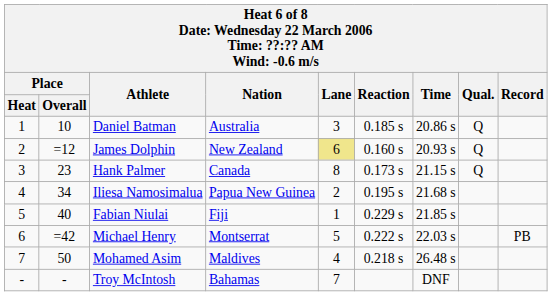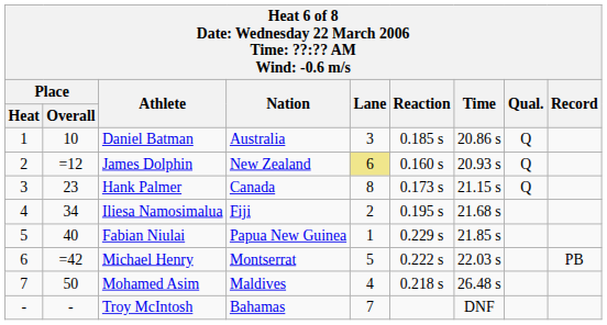 <table class="wikitable">
 <tr>
 <th colspan=9>Heat 6 of 8 <br> Date: Wednesday 22 March 2006 <br> Time: ??:?? AM <br> Wind: -0.6 m/s</th>
 </tr>
 <tr>
 <th colspan=2>Place</th>
 <th rowspan=2>Athlete</th>
 <th rowspan=2>Nation</th>
 <th rowspan=2>Lane</th>
 <th rowspan=2>Reaction</th>
 <th rowspan=2>Time</th>
 <th rowspan=2>Qual.</th>
 <th rowspan=2>Record</th>
 </tr>
 <tr>
 <th>Heat</th>
 <th>Overall</th>
 </tr>
 <tr>
 <td align="center">1</td>
 <td align="center">10</td>
 <td align="left"><a href='#'>Daniel Batman</a></td>
 <td align="left"> <a href='#'>Australia</a></td>
 <td align="center">3</td>
 <td align="center">0.185 s</td>
 <td align="center">20.86 s</td>
 <td align="center">Q</td>
 <td align="center"></td>
 </tr>
 <tr>
 <td align="center">2</td>
 <td align="center">=12</td>
 <td align="left"><a href='#'>James Dolphin</a></td>
 <td align="left"> <a href='#'>New Zealand</a></td>
 <td align="center" style="background: khaki;">6</td>
 <td align="center">0.160 s</td>
 <td align="center">20.93 s</td>
 <td align="center">Q</td>
 <td align="center"></td>
 </tr>
 <tr>
 <td align="center">3</td>
 <td align="center">23</td>
 <td align="left"><a href='#'>Hank Palmer</a></td>
 <td align="left"> <a href='#'>Canada</a></td>
 <td align="center">8</td>
 <td align="center">0.173 s</td>
 <td align="center">21.15 s</td>
 <td align="center">Q</td>
 <td align="center"></td>
 </tr>
 <tr>
 <td align="center">4</td>
 <td align="center">34</td>
 <td align="left"><a href='#'>Iliesa Namosimalua</a></td>
-<td align="left"> <a href='#'>Papua New Guinea</a></td>
+<td align="left"> <a href='#'>Fiji</a></td>
 <td align="center">2</td>
 <td align="center">0.195 s</td>
 <td align="center">21.68 s</td>
 <td align="center"></td>
 <td align="center"></td>
 </tr>
 <tr>
 <td align="center">5</td>
 <td align="center">40</td>
 <td align="left"><a href='#'>Fabian Niulai</a></td>
-<td align="left"> <a href='#'>Fiji</a></td>
+<td align="left"> <a href='#'>Papua New Guinea</a></td>
 <td align="center">1</td>
 <td align="center">0.229 s</td>
 <td align="center">21.85 s</td>
 <td align="center"></td>
 <td align="center"></td>
 </tr>
 <tr>
 <td align="center">6</td>
 <td align="center">=42</td>
 <td align="left"><a href='#'>Michael Henry</a></td>
 <td align="left"> <a href='#'>Montserrat</a></td>
 <td align="center">5</td>
 <td align="center">0.222 s</td>
 <td align="center">22.03 s</td>
 <td align="center"></td>
 <td align="center">PB</td>
 </tr>
 <tr>
 <td align="center">7</td>
 <td align="center">50</td>
 <td align="left"><a href='#'>Mohamed Asim</a></td>
 <td align="left"> <a href='#'>Maldives</a></td>
 <td align="center">4</td>
 <td align="center">0.218 s</td>
 <td align="center">26.48 s</td>
 <td align="center"></td>
 <td align="center"></td>
 </tr>
 <tr>
 <td align="center">-</td>
 <td align="center">-</td>
 <td align="left"><a href='#'>Troy McIntosh</a></td>
 <td align="left"> <a href='#'>Bahamas</a></td>
 <td align="center">7</td>
 <td align="center"></td>
 <td align="center">DNF</td>
 <td align="center"></td>
 <td align="center"></td>
 </tr>
 </table>
